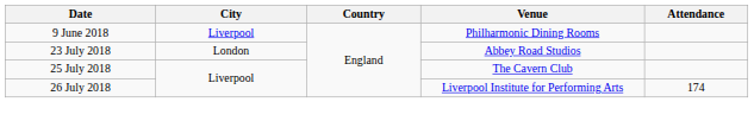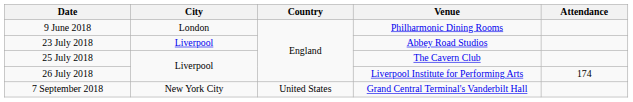 <table class="wikitable" style="text-align:center;">
 <tr>
 <th width="200">Date</th>
 <th width="200">City</th>
 <th width="150">Country</th>
 <th width="300">Venue</th>
 <th width="135">Attendance</th>
 </tr>
 <tr>
 <td>9 June 2018</td>
-<td><a href='#'>Liverpool</a></td>
+<td>London</td>
 <td rowspan="4">England</td>
 <td><a href='#'>Philharmonic Dining Rooms</a></td>
 <td></td>
 </tr>
 <tr>
 <td>23 July 2018</td>
-<td>London</td>
+<td><a href='#'>Liverpool</a></td>
 <td><a href='#'>Abbey Road Studios</a></td>
 <td></td>
 </tr>
 <tr>
 <td>25 July 2018</td>
 <td rowspan="2">Liverpool</td>
 <td><a href='#'>The Cavern Club</a></td>
 <td></td>
 </tr>
 <tr>
 <td>26 July 2018</td>
 <td><a href='#'>Liverpool Institute for Performing Arts</a></td>
 <td>174</td>
 </tr>
+<tr>
+<td>7 September 2018</td>
+<td>New York City</td>
+<td>United States</td>
+<td><a href='#'>Grand Central Terminal's Vanderbilt Hall</a></td>
+<td></td>
+</tr>
 </table>
